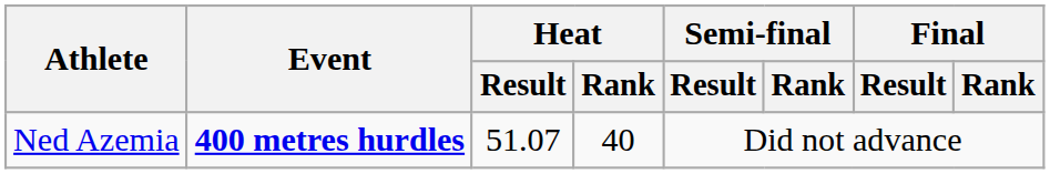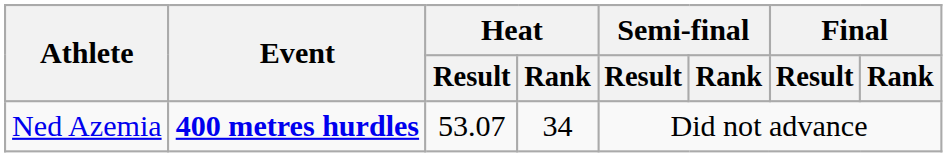 <table class=wikitable style=font-size:90%>
 <tr>
 <th rowspan=2>Athlete</th>
 <th rowspan=2>Event</th>
 <th colspan=2>Heat</th>
 <th colspan=2>Semi-final</th>
 <th colspan=2>Final</th>
 </tr>
 <tr style=font-size:95%>
 <th>Result</th>
 <th>Rank</th>
 <th>Result</th>
 <th>Rank</th>
 <th>Result</th>
 <th>Rank</th>
 </tr>
 <tr align=center>
 <td align=left><a href='#'>Ned Azemia</a></td>
 <td align=left><strong><a href='#'>400 metres hurdles</a></strong></td>
-<td>51.07</td>
-<td>40</td>
+<td>53.07</td>
+<td>34</td>
 <td colspan="4">Did not advance</td>
 </tr>
 </table>
